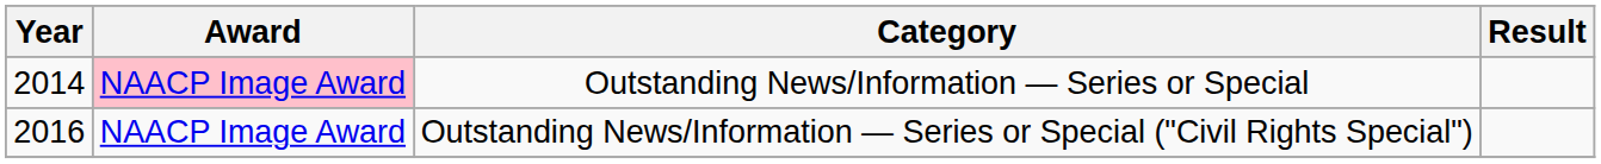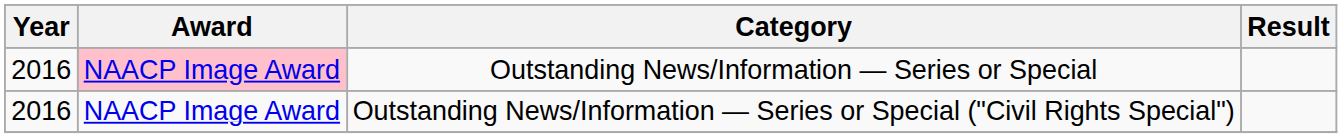 <table class="wikitable" style="text-align:center;font-size:90%">
 <tr>
 <th>Year</th>
 <th>Award</th>
 <th>Category</th>
 <th>Result</th>
 </tr>
 <tr>
-<td>2014</td>
+<td>2016</td>
 <td style="background: pink;"><a href='#'>NAACP Image Award</a></td>
 <td>Outstanding News/Information — Series or Special</td>
 <td></td>
 </tr>
 <tr>
 <td>2016</td>
 <td><a href='#'>NAACP Image Award</a></td>
 <td>Outstanding News/Information — Series or Special ("Civil Rights Special")</td>
 <td></td>
 </tr>
 <tr>
 </tr>
 </table>
